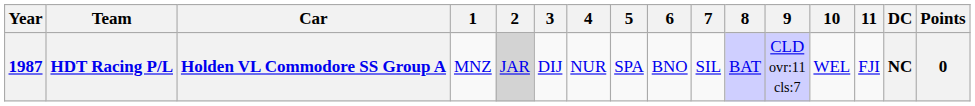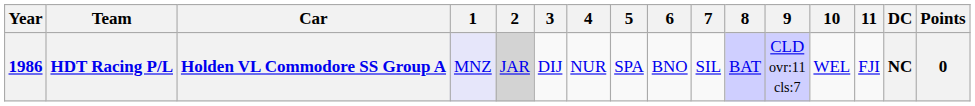 <table class="wikitable" style="text-align:center; font-size:95%">
 <tr>
 <th>Year</th>
 <th>Team</th>
 <th>Car</th>
 <th>1</th>
 <th>2</th>
 <th>3</th>
 <th>4</th>
 <th>5</th>
 <th>6</th>
 <th>7</th>
 <th>8</th>
 <th>9</th>
 <th>10</th>
 <th>11</th>
 <th>DC</th>
 <th>Points</th>
 </tr>
 <tr>
-<th><a href='#'>1987</a></th>
+<th><a href='#'>1986</a></th>
 <th> <a href='#'>HDT Racing P/L</a></th>
 <th><a href='#'>Holden VL Commodore SS Group A</a></th>
-<td><a href='#'>MNZ</a></td>
+<td style="background: lavender;"><a href='#'>MNZ</a></td>
 <td style="background: lightgrey;"><a href='#'>JAR</a></td>
 <td><a href='#'>DIJ</a></td>
 <td><a href='#'>NUR</a></td>
 <td><a href='#'>SPA</a></td>
 <td><a href='#'>BNO</a></td>
 <td><a href='#'>SIL</a></td>
 <td style="background:#cfcfff;"><a href='#'>BAT</a><br></td>
 <td style="background:#cfcfff;"><a href='#'>CLD</a><br><small>ovr:11<br>cls:7</small></td>
 <td><a href='#'>WEL</a></td>
 <td><a href='#'>FJI</a></td>
 <th>NC</th>
 <th>0</th>
 </tr>
 </table>
